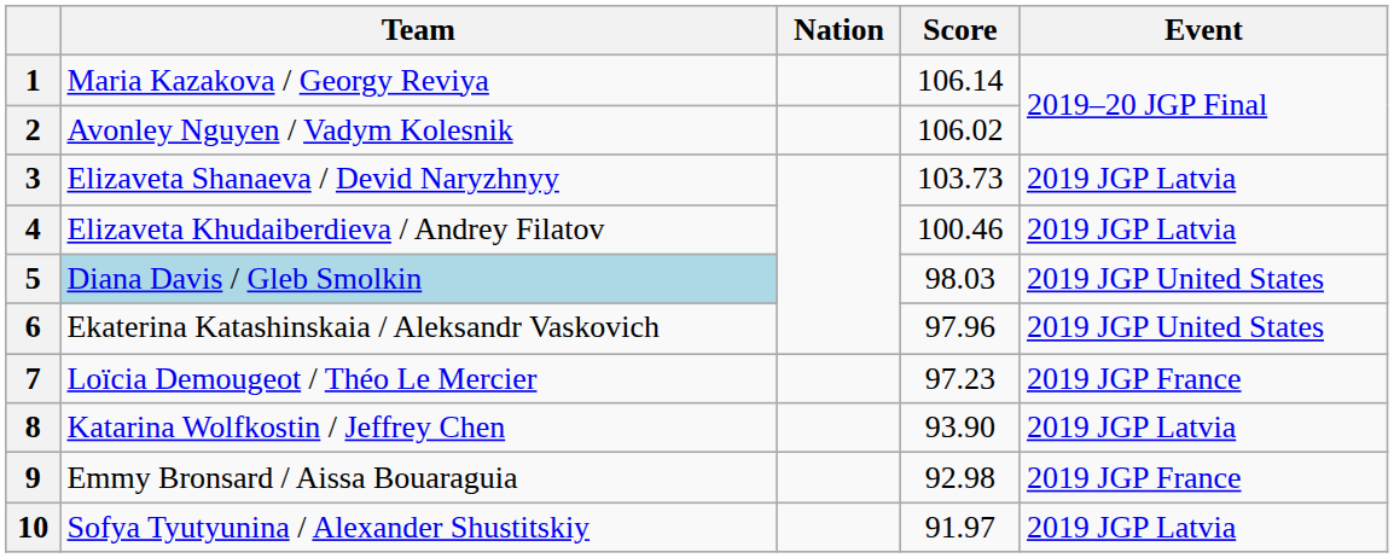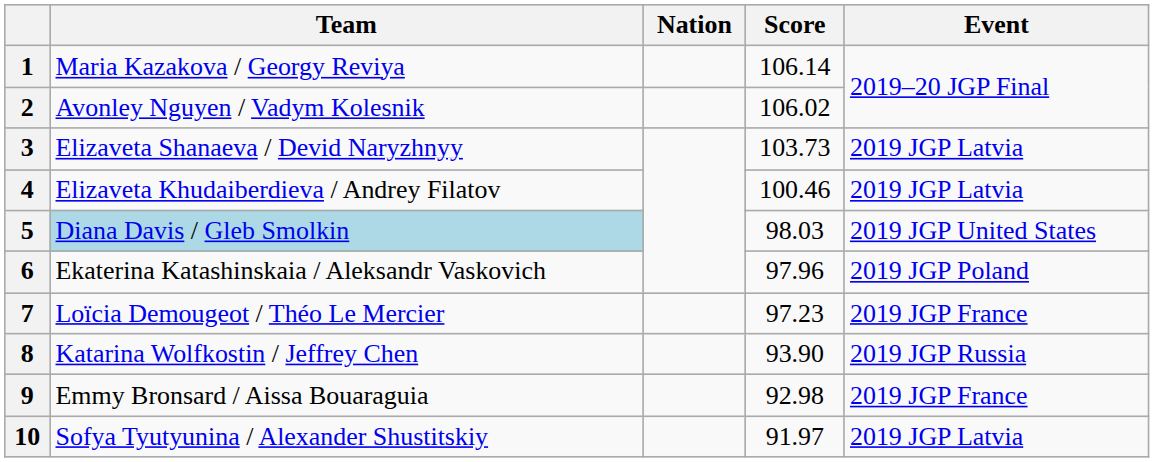 <table class="wikitable sortable" style="text-align:left; width:80%">
 <tr>
 <th scope="col"></th>
 <th scope="col">Team</th>
 <th scope="col">Nation</th>
 <th scope="col">Score</th>
 <th scope="col">Event</th>
 </tr>
 <tr>
 <th scope="row">1</th>
 <td><a href='#'>Maria Kazakova</a> / <a href='#'>Georgy Reviya</a></td>
 <td></td>
 <td style="text-align:center;">106.14</td>
 <td rowspan="2"><a href='#'>2019–20 JGP Final</a></td>
 </tr>
 <tr>
 <th scope="row">2</th>
 <td><a href='#'>Avonley Nguyen</a> / <a href='#'>Vadym Kolesnik</a></td>
 <td></td>
 <td style="text-align:center;">106.02</td>
 </tr>
 <tr>
 <th scope="row">3</th>
 <td><a href='#'>Elizaveta Shanaeva</a> / <a href='#'>Devid Naryzhnyy</a></td>
 <td rowspan="4"></td>
 <td style="text-align:center;">103.73</td>
 <td><a href='#'>2019 JGP Latvia</a></td>
 </tr>
 <tr>
 <th scope="row">4</th>
 <td><a href='#'>Elizaveta Khudaiberdieva</a> / Andrey Filatov</td>
 <td style="text-align:center;">100.46</td>
 <td><a href='#'>2019 JGP Latvia</a></td>
 </tr>
 <tr>
 <th scope="row">5</th>
 <td style="background: lightblue;"><a href='#'>Diana Davis</a> / <a href='#'>Gleb Smolkin</a></td>
 <td style="text-align:center;">98.03</td>
 <td><a href='#'>2019 JGP United States</a></td>
 </tr>
 <tr>
 <th scope="row">6</th>
 <td>Ekaterina Katashinskaia / Aleksandr Vaskovich</td>
 <td style="text-align:center;">97.96</td>
-<td><a href='#'>2019 JGP United States</a></td>
+<td><a href='#'>2019 JGP Poland</a></td>
 </tr>
 <tr>
 <th scope="row">7</th>
 <td><a href='#'>Loïcia Demougeot</a> / <a href='#'>Théo Le Mercier</a></td>
 <td></td>
 <td style="text-align:center;">97.23</td>
 <td><a href='#'>2019 JGP France</a></td>
 </tr>
 <tr>
 <th scope="row">8</th>
 <td><a href='#'>Katarina Wolfkostin</a> / <a href='#'>Jeffrey Chen</a></td>
 <td></td>
 <td style="text-align:center;">93.90</td>
-<td><a href='#'>2019 JGP Latvia</a></td>
+<td><a href='#'>2019 JGP Russia</a></td>
 </tr>
 <tr>
 <th scope="row">9</th>
 <td>Emmy Bronsard / Aissa Bouaraguia</td>
 <td></td>
 <td style="text-align:center;">92.98</td>
 <td><a href='#'>2019 JGP France</a></td>
 </tr>
 <tr>
 <th scope="row">10</th>
 <td><a href='#'>Sofya Tyutyunina</a> / <a href='#'>Alexander Shustitskiy</a></td>
 <td></td>
 <td style="text-align:center;">91.97</td>
 <td><a href='#'>2019 JGP Latvia</a></td>
 </tr>
 </table>
